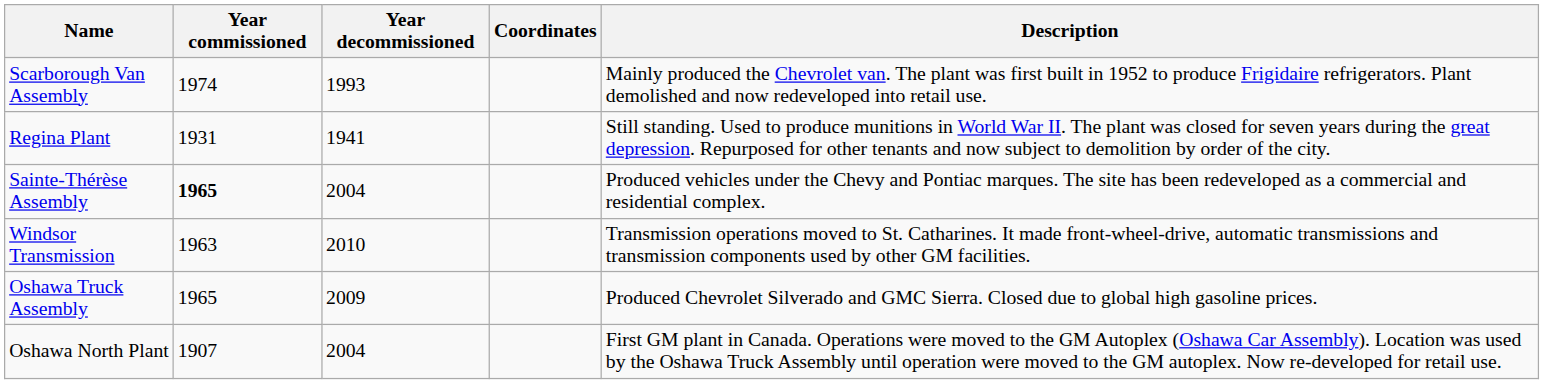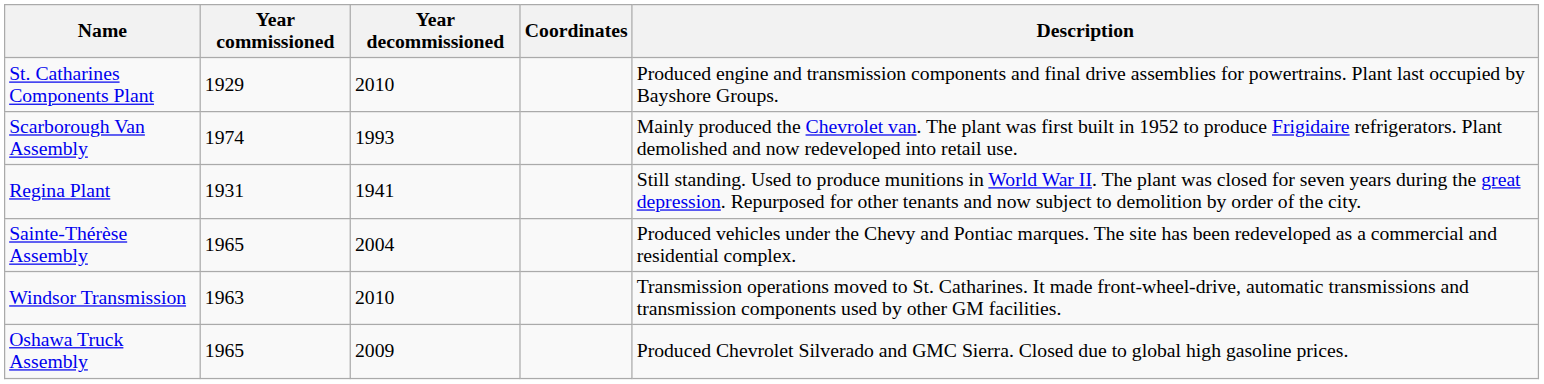 <table class="wikitable">
 <tr>
 <th>Name</th>
 <th>Year commissioned</th>
 <th>Year decommissioned</th>
 <th>Coordinates</th>
 <th>Description</th>
+</tr>
+<tr>
+<td><a href='#'>St. Catharines Components Plant</a></td>
+<td>1929</td>
+<td>2010</td>
+<td></td>
+<td>Produced engine and transmission components and final drive assemblies for powertrains. Plant last occupied by Bayshore Groups.</td>
 </tr>
 <tr>
 <td><a href='#'>Scarborough Van Assembly</a></td>
 <td>1974</td>
 <td>1993</td>
 <td></td>
 <td>Mainly produced the <a href='#'>Chevrolet van</a>. The plant was first built in 1952 to produce <a href='#'>Frigidaire</a> refrigerators. Plant demolished and now redeveloped into retail use.</td>
 </tr>
 <tr>
 <td><a href='#'>Regina Plant</a></td>
 <td>1931</td>
 <td>1941</td>
 <td></td>
 <td>Still standing. Used to produce munitions in <a href='#'>World War II</a>. The plant was closed for seven years during the <a href='#'>great depression</a>. Repurposed for other tenants and now subject to demolition by order of the city.</td>
 </tr>
 <tr>
 <td><a href='#'>Sainte-Thérèse Assembly</a></td>
-<td><strong>1965</strong></td>
+<td>1965</td>
 <td>2004</td>
 <td></td>
 <td>Produced vehicles under the Chevy and Pontiac marques. The site has been redeveloped as a commercial and residential complex.</td>
 </tr>
 <tr>
 <td><a href='#'>Windsor Transmission</a></td>
 <td>1963</td>
 <td>2010</td>
 <td></td>
 <td>Transmission operations moved to St. Catharines. It made front-wheel-drive, automatic transmissions and transmission components used by other GM facilities.</td>
 </tr>
 <tr>
 <td><a href='#'>Oshawa Truck Assembly</a></td>
 <td>1965</td>
 <td>2009</td>
 <td></td>
 <td>Produced Chevrolet Silverado and GMC Sierra. Closed due to global high gasoline prices.</td>
 </tr>
-<tr>
-<td>Oshawa North Plant</td>
-<td>1907</td>
-<td>2004</td>
-<td></td>
-<td>First GM plant in Canada. Operations were moved to the GM Autoplex (<a href='#'>Oshawa Car Assembly</a>). Location was used by the Oshawa Truck Assembly until operation were moved to the GM autoplex. Now re-developed for retail use.</td>
-</tr>
 </table>
